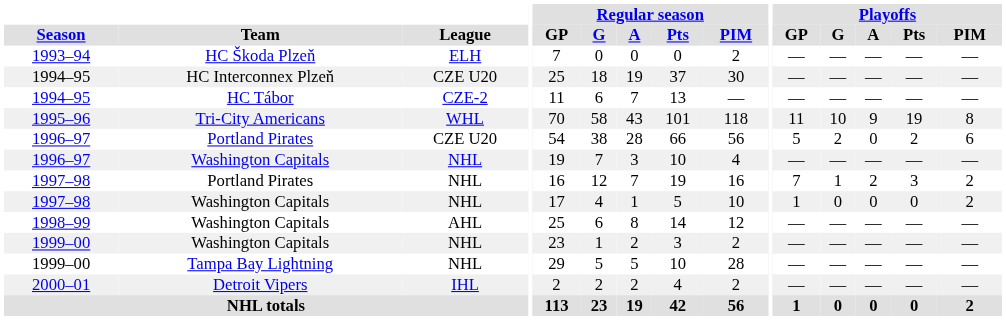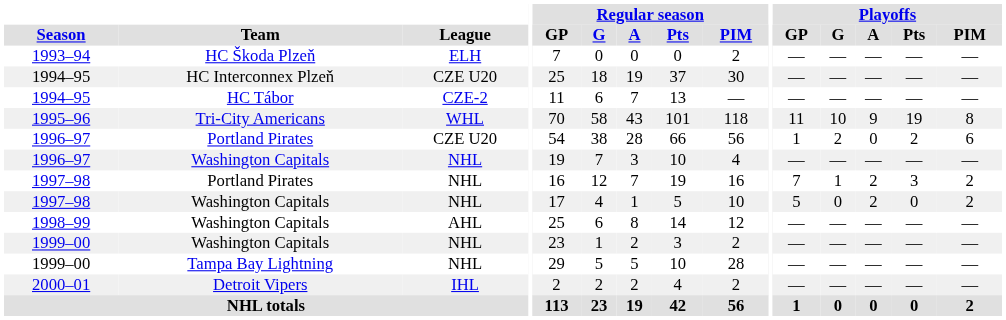 <table border="0" cellpadding="1" cellspacing="0" style="text-align:center; width:60em">
 <tr bgcolor="#e0e0e0">
 <th colspan="3" bgcolor="#ffffff"></th>
 <th rowspan="100" bgcolor="#ffffff"></th>
 <th colspan="5"><a href='#'>Regular season</a></th>
 <th rowspan="100" bgcolor="#ffffff"></th>
 <th colspan="5"><a href='#'>Playoffs</a></th>
 </tr>
 <tr bgcolor="#e0e0e0">
 <th><a href='#'>Season</a></th>
 <th>Team</th>
 <th>League</th>
 <th>GP</th>
 <th><a href='#'>G</a></th>
 <th><a href='#'>A</a></th>
 <th><a href='#'>Pts</a></th>
 <th><a href='#'>PIM</a></th>
 <th>GP</th>
 <th>G</th>
 <th>A</th>
 <th>Pts</th>
 <th>PIM</th>
 </tr>
 <tr>
 <td><a href='#'>1993–94</a></td>
 <td><a href='#'>HC Škoda Plzeň</a></td>
 <td><a href='#'>ELH</a></td>
 <td>7</td>
 <td>0</td>
 <td>0</td>
 <td>0</td>
 <td>2</td>
 <td>—</td>
 <td>—</td>
 <td>—</td>
 <td>—</td>
 <td>—</td>
 </tr>
 <tr bgcolor="#f0f0f0">
 <td>1994–95</td>
 <td>HC Interconnex Plzeň</td>
 <td>CZE U20</td>
 <td>25</td>
 <td>18</td>
 <td>19</td>
 <td>37</td>
 <td>30</td>
 <td>—</td>
 <td>—</td>
 <td>—</td>
 <td>—</td>
 <td>—</td>
 </tr>
 <tr>
 <td><a href='#'>1994–95</a></td>
 <td><a href='#'>HC Tábor</a></td>
 <td><a href='#'>CZE-2</a></td>
 <td>11</td>
 <td>6</td>
 <td>7</td>
 <td>13</td>
 <td>—</td>
 <td>—</td>
 <td>—</td>
 <td>—</td>
 <td>—</td>
 <td>—</td>
 </tr>
 <tr bgcolor="#f0f0f0">
 <td><a href='#'>1995–96</a></td>
 <td><a href='#'>Tri-City Americans</a></td>
 <td><a href='#'>WHL</a></td>
 <td>70</td>
 <td>58</td>
 <td>43</td>
 <td>101</td>
 <td>118</td>
 <td>11</td>
 <td>10</td>
 <td>9</td>
 <td>19</td>
 <td>8</td>
 </tr>
 <tr>
 <td><a href='#'>1996–97</a></td>
 <td><a href='#'>Portland Pirates</a></td>
 <td>CZE U20</td>
 <td>54</td>
 <td>38</td>
 <td>28</td>
 <td>66</td>
 <td>56</td>
-<td>5</td>
+<td>1</td>
 <td>2</td>
 <td>0</td>
 <td>2</td>
 <td>6</td>
 </tr>
 <tr bgcolor="#f0f0f0">
 <td><a href='#'>1996–97</a></td>
 <td><a href='#'>Washington Capitals</a></td>
 <td><a href='#'>NHL</a></td>
 <td>19</td>
 <td>7</td>
 <td>3</td>
 <td>10</td>
 <td>4</td>
 <td>—</td>
 <td>—</td>
 <td>—</td>
 <td>—</td>
 <td>—</td>
 </tr>
 <tr>
 <td><a href='#'>1997–98</a></td>
 <td>Portland Pirates</td>
 <td>NHL</td>
 <td>16</td>
 <td>12</td>
 <td>7</td>
 <td>19</td>
 <td>16</td>
 <td>7</td>
 <td>1</td>
 <td>2</td>
 <td>3</td>
 <td>2</td>
 </tr>
 <tr bgcolor="#f0f0f0">
 <td><a href='#'>1997–98</a></td>
 <td>Washington Capitals</td>
 <td>NHL</td>
 <td>17</td>
 <td>4</td>
 <td>1</td>
 <td>5</td>
 <td>10</td>
-<td>1</td>
+<td>5</td>
 <td>0</td>
-<td>0</td>
+<td>2</td>
 <td>0</td>
 <td>2</td>
 </tr>
 <tr>
 <td><a href='#'>1998–99</a></td>
 <td>Washington Capitals</td>
 <td>AHL</td>
 <td>25</td>
 <td>6</td>
 <td>8</td>
 <td>14</td>
 <td>12</td>
 <td>—</td>
 <td>—</td>
 <td>—</td>
 <td>—</td>
 <td>—</td>
 </tr>
 <tr bgcolor="#f0f0f0">
 <td><a href='#'>1999–00</a></td>
 <td>Washington Capitals</td>
 <td>NHL</td>
 <td>23</td>
 <td>1</td>
 <td>2</td>
 <td>3</td>
 <td>2</td>
 <td>—</td>
 <td>—</td>
 <td>—</td>
 <td>—</td>
 <td>—</td>
 </tr>
 <tr>
 <td>1999–00</td>
 <td><a href='#'>Tampa Bay Lightning</a></td>
 <td>NHL</td>
 <td>29</td>
 <td>5</td>
 <td>5</td>
 <td>10</td>
 <td>28</td>
 <td>—</td>
 <td>—</td>
 <td>—</td>
 <td>—</td>
 <td>—</td>
 </tr>
 <tr bgcolor="#f0f0f0">
 <td><a href='#'>2000–01</a></td>
 <td><a href='#'>Detroit Vipers</a></td>
 <td><a href='#'>IHL</a></td>
 <td>2</td>
 <td>2</td>
 <td>2</td>
 <td>4</td>
 <td>2</td>
 <td>—</td>
 <td>—</td>
 <td>—</td>
 <td>—</td>
 <td>—</td>
 </tr>
 <tr bgcolor="#e0e0e0">
 <th colspan="3">NHL totals</th>
 <th>113</th>
 <th>23</th>
 <th>19</th>
 <th>42</th>
 <th>56</th>
 <th>1</th>
 <th>0</th>
 <th>0</th>
 <th>0</th>
 <th>2</th>
 </tr>
 </table>
